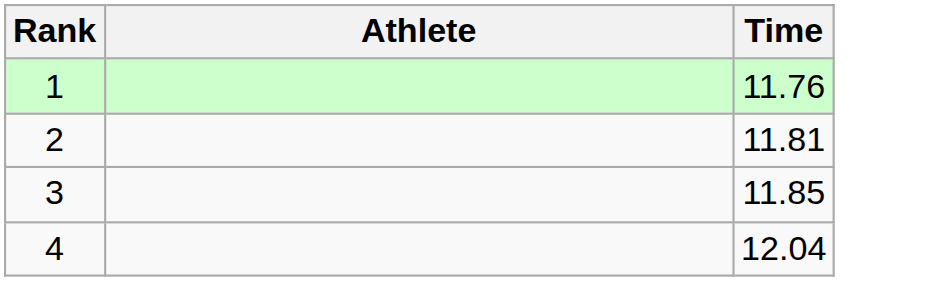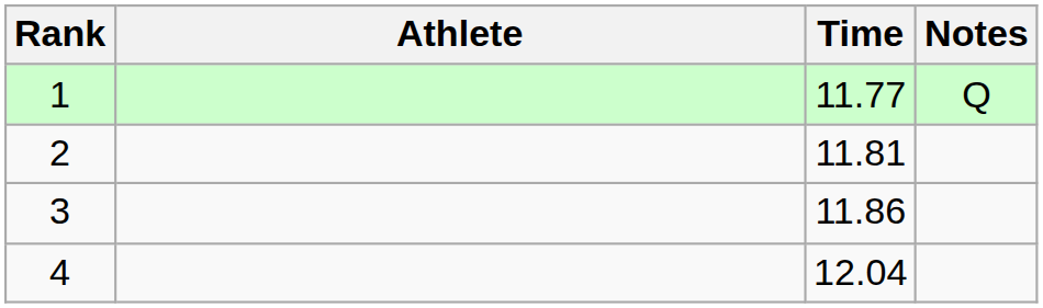 <table class="wikitable" style="text-align:center">
 <tr>
 <th>Rank</th>
 <th Style="width:18em">Athlete</th>
 <th>Time</th>
+<th>Notes</th>
 </tr>
 <tr style="background:#cfc">
 <td>1</td>
 <td style="text-align:left"></td>
-<td>11.76</td>
+<td>11.77</td>
+<td>Q</td>
 </tr>
 <tr>
 <td>2</td>
 <td style="text-align:left"></td>
 <td>11.81</td>
+<td></td>
 </tr>
 <tr>
 <td>3</td>
 <td style="text-align:left"></td>
-<td>11.85</td>
+<td>11.86</td>
+<td></td>
 </tr>
 <tr>
 <td>4</td>
 <td style="text-align:left"></td>
 <td>12.04</td>
+<td></td>
 </tr>
 </table>
